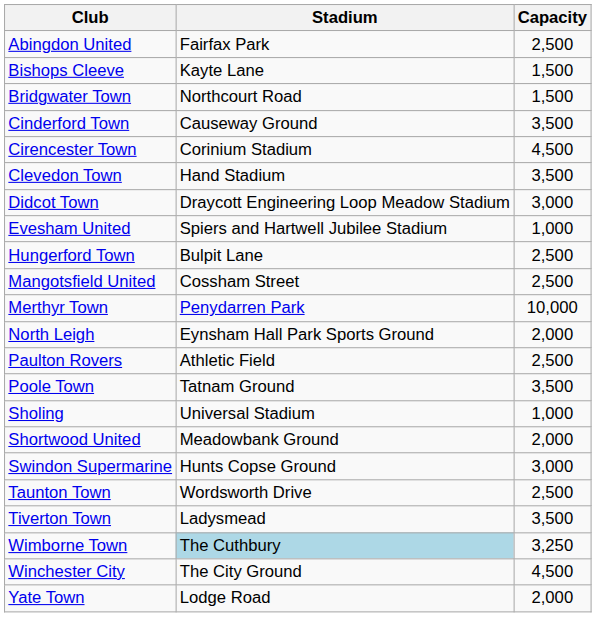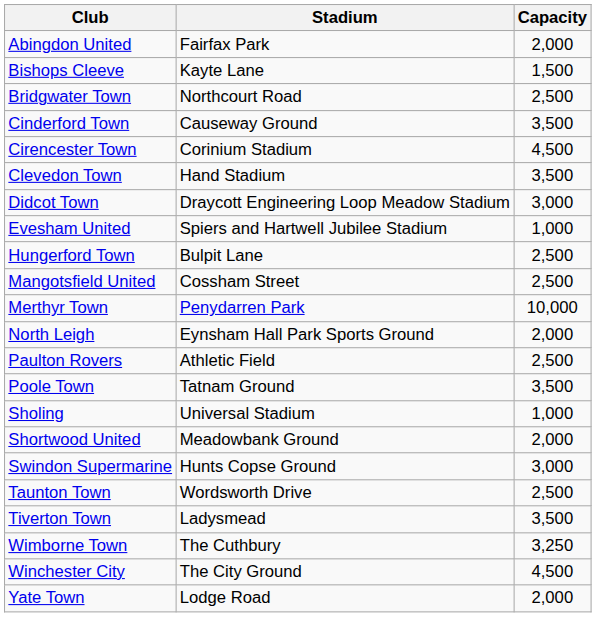 <table class="wikitable sortable">
 <tr>
 <th>Club</th>
 <th>Stadium</th>
 <th>Capacity</th>
 </tr>
 <tr>
 <td><a href='#'>Abingdon United</a></td>
 <td>Fairfax Park</td>
-<td align="center">2,500</td>
+<td align="center">2,000</td>
 </tr>
 <tr>
 <td><a href='#'>Bishops Cleeve</a></td>
 <td>Kayte Lane</td>
 <td align="center">1,500</td>
 </tr>
 <tr>
 <td><a href='#'>Bridgwater Town</a></td>
 <td>Northcourt Road</td>
-<td align="center">1,500</td>
+<td align="center">2,500</td>
 </tr>
 <tr>
 <td><a href='#'>Cinderford Town</a></td>
 <td>Causeway Ground</td>
 <td align="center">3,500</td>
 </tr>
 <tr>
 <td><a href='#'>Cirencester Town</a></td>
 <td>Corinium Stadium</td>
 <td align="center">4,500</td>
 </tr>
 <tr>
 <td><a href='#'>Clevedon Town</a></td>
 <td>Hand Stadium</td>
 <td align="center">3,500</td>
 </tr>
 <tr>
 <td><a href='#'>Didcot Town</a></td>
 <td>Draycott Engineering Loop Meadow Stadium</td>
 <td align="center">3,000</td>
 </tr>
 <tr>
 <td><a href='#'>Evesham United</a></td>
 <td>Spiers and Hartwell Jubilee Stadium</td>
 <td align="center">1,000</td>
 </tr>
 <tr>
 <td><a href='#'>Hungerford Town</a></td>
 <td>Bulpit Lane</td>
 <td align="center">2,500</td>
 </tr>
 <tr>
 <td><a href='#'>Mangotsfield United</a></td>
 <td>Cossham Street</td>
 <td align="center">2,500</td>
 </tr>
 <tr>
 <td><a href='#'>Merthyr Town</a></td>
 <td><a href='#'>Penydarren Park</a></td>
 <td align="center">10,000</td>
 </tr>
 <tr>
 <td><a href='#'>North Leigh</a></td>
 <td>Eynsham Hall Park Sports Ground</td>
 <td align="center">2,000</td>
 </tr>
 <tr>
 <td><a href='#'>Paulton Rovers</a></td>
 <td>Athletic Field</td>
 <td align="center">2,500</td>
 </tr>
 <tr>
 <td><a href='#'>Poole Town</a></td>
 <td>Tatnam Ground</td>
 <td align="center">3,500</td>
 </tr>
 <tr>
 <td><a href='#'>Sholing</a></td>
 <td>Universal Stadium</td>
 <td align="center">1,000</td>
 </tr>
 <tr>
 <td><a href='#'>Shortwood United</a></td>
 <td>Meadowbank Ground</td>
 <td align="center">2,000</td>
 </tr>
 <tr>
 <td><a href='#'>Swindon Supermarine</a></td>
 <td>Hunts Copse Ground</td>
 <td align="center">3,000</td>
 </tr>
 <tr>
 <td><a href='#'>Taunton Town</a></td>
 <td>Wordsworth Drive</td>
 <td align="center">2,500</td>
 </tr>
 <tr>
 <td><a href='#'>Tiverton Town</a></td>
 <td>Ladysmead</td>
 <td align="center">3,500</td>
 </tr>
 <tr>
 <td><a href='#'>Wimborne Town</a></td>
-<td style="background: lightblue;">The Cuthbury</td>
+<td>The Cuthbury</td>
 <td align="center">3,250</td>
 </tr>
 <tr>
 <td><a href='#'>Winchester City</a></td>
 <td>The City Ground</td>
 <td align="center">4,500</td>
 </tr>
 <tr>
 <td><a href='#'>Yate Town</a></td>
 <td>Lodge Road</td>
 <td align="center">2,000</td>
 </tr>
 </table>
